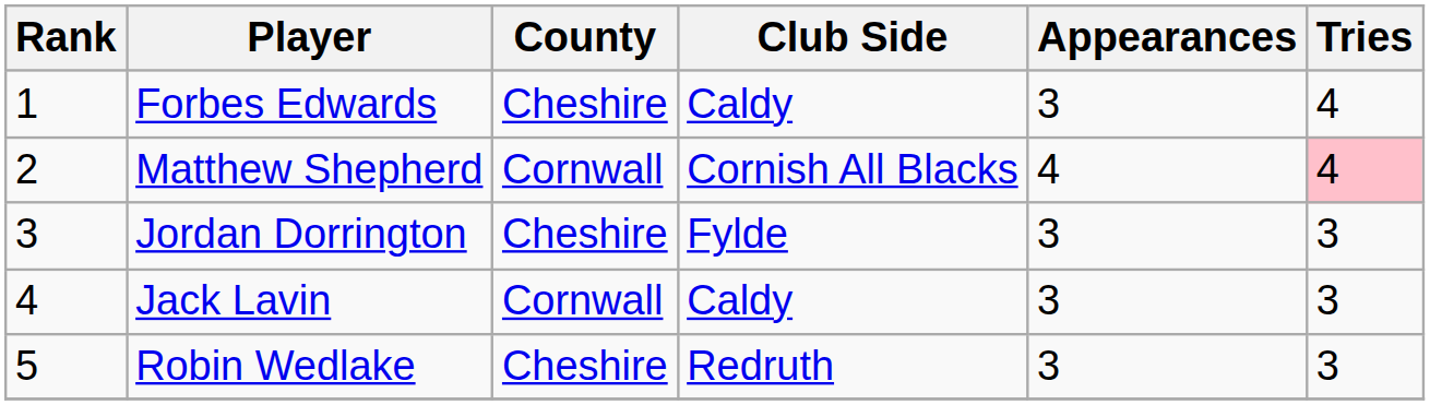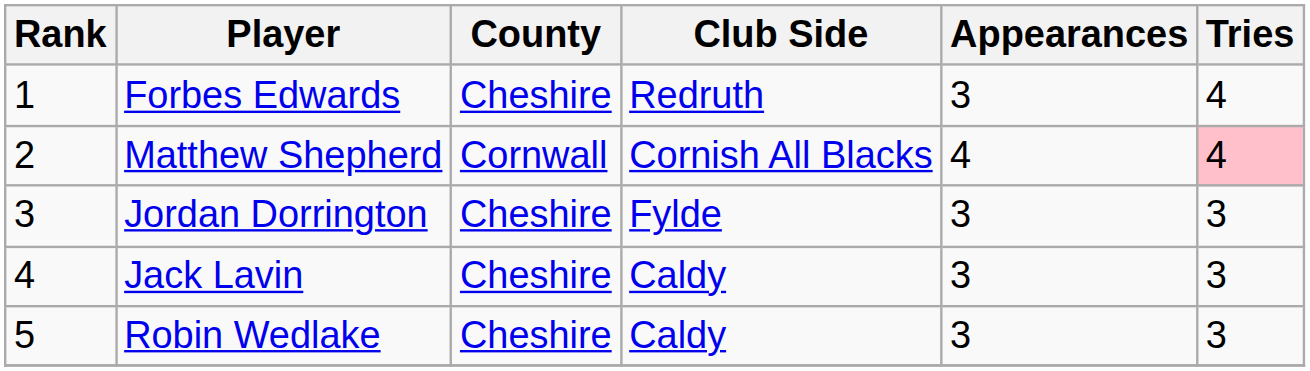 <table class="wikitable">
 <tr>
 <th>Rank</th>
 <th>Player</th>
 <th>County</th>
 <th>Club Side</th>
 <th>Appearances</th>
 <th>Tries</th>
 </tr>
 <tr>
 <td>1</td>
 <td> <a href='#'>Forbes Edwards</a></td>
 <td><a href='#'>Cheshire</a></td>
-<td><a href='#'>Caldy</a></td>
+<td><a href='#'>Redruth</a></td>
 <td>3</td>
 <td>4</td>
 </tr>
 <tr>
 <td>2</td>
 <td> <a href='#'>Matthew Shepherd</a></td>
 <td><a href='#'>Cornwall</a></td>
 <td><a href='#'>Cornish All Blacks</a></td>
 <td>4</td>
 <td style="background: pink;">4</td>
 </tr>
 <tr>
 <td>3</td>
 <td> <a href='#'>Jordan Dorrington</a></td>
 <td><a href='#'>Cheshire</a></td>
 <td><a href='#'>Fylde</a></td>
 <td>3</td>
 <td>3</td>
 </tr>
 <tr>
 <td>4</td>
 <td> <a href='#'>Jack Lavin</a></td>
-<td><a href='#'>Cornwall</a></td>
+<td><a href='#'>Cheshire</a></td>
 <td><a href='#'>Caldy</a></td>
 <td>3</td>
 <td>3</td>
 </tr>
 <tr>
 <td>5</td>
 <td> <a href='#'>Robin Wedlake</a></td>
 <td><a href='#'>Cheshire</a></td>
-<td><a href='#'>Redruth</a></td>
+<td><a href='#'>Caldy</a></td>
 <td>3</td>
 <td>3</td>
 </tr>
 <tr>
 </tr>
 </table>
